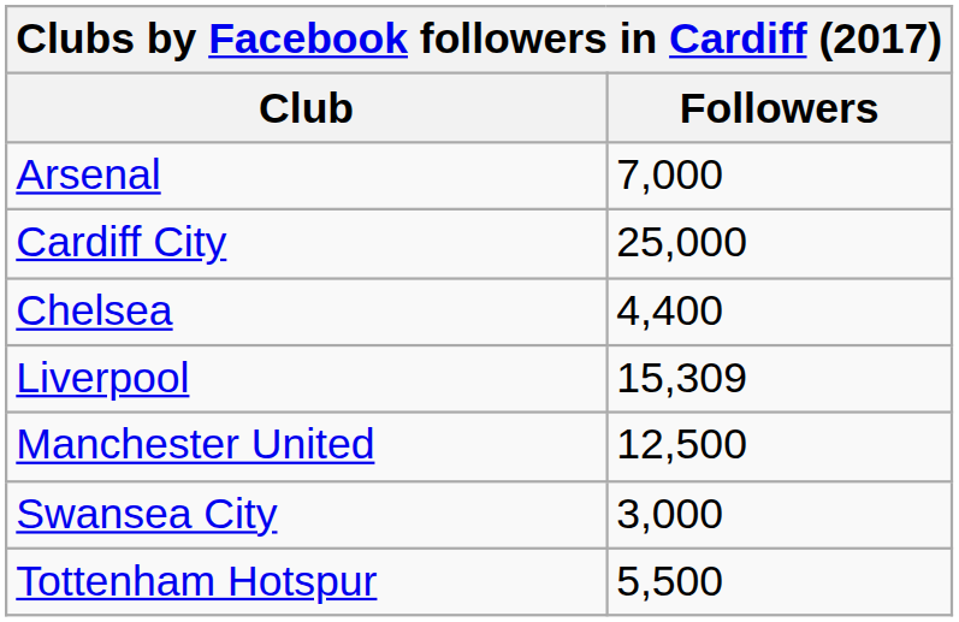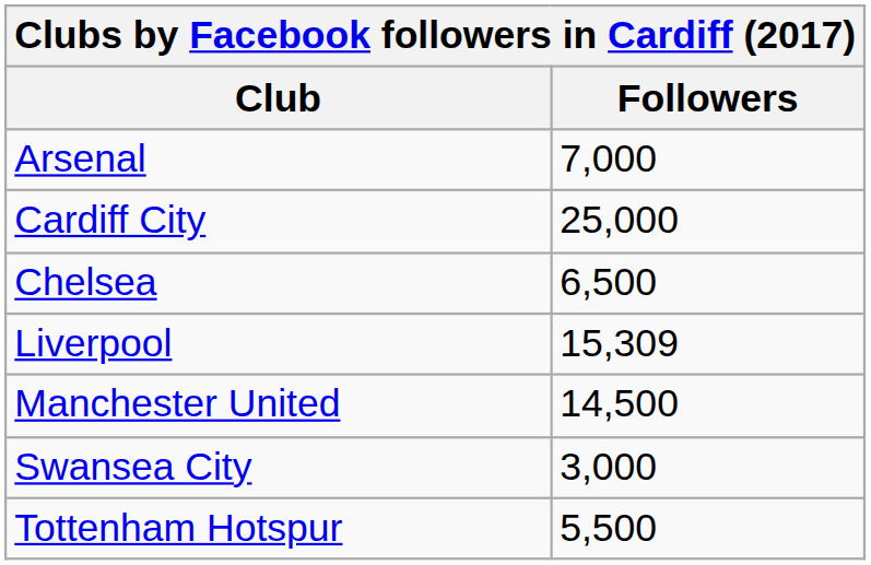 <table class="wikitable sortable">
 <tr>
 <th colspan="2">Clubs by <a href='#'>Facebook</a> followers in <a href='#'>Cardiff</a> (2017)</th>
 </tr>
 <tr>
 <th>Club</th>
 <th>Followers</th>
 </tr>
 <tr>
 <td> <a href='#'>Arsenal</a></td>
 <td>7,000</td>
 </tr>
 <tr>
 <td> <a href='#'>Cardiff City</a></td>
 <td>25,000</td>
 </tr>
 <tr>
 <td> <a href='#'>Chelsea</a></td>
-<td>4,400</td>
+<td>6,500</td>
 </tr>
 <tr>
 <td> <a href='#'>Liverpool</a></td>
 <td>15,309</td>
 </tr>
 <tr>
 <td> <a href='#'>Manchester United</a></td>
-<td>12,500</td>
+<td>14,500</td>
 </tr>
 <tr>
 <td> <a href='#'>Swansea City</a></td>
 <td>3,000</td>
 </tr>
 <tr>
 <td> <a href='#'>Tottenham Hotspur</a></td>
 <td>5,500</td>
 </tr>
 </table>
